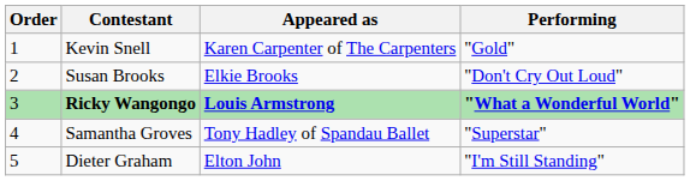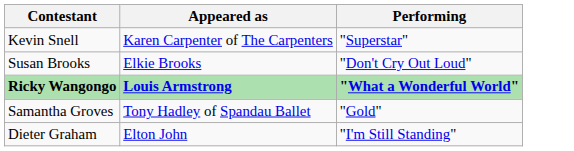 <table class="wikitable">
 <tr>
-<th>Order</th>
 <th>Contestant</th>
 <th>Appeared as</th>
 <th>Performing</th>
 </tr>
 <tr>
-<td>1</td>
 <td>Kevin Snell</td>
 <td><a href='#'>Karen Carpenter</a> of <a href='#'>The Carpenters</a></td>
-<td>"<a href='#'>Gold</a>"</td>
+<td>"<a href='#'>Superstar</a>"</td>
 </tr>
 <tr>
-<td>2</td>
 <td>Susan Brooks</td>
 <td><a href='#'>Elkie Brooks</a></td>
 <td>"<a href='#'>Don't Cry Out Loud</a>"</td>
 </tr>
 <tr style="background:#ACE1AF;">
-<td>3</td>
 <td><strong>Ricky Wangongo</strong></td>
 <td><strong><a href='#'>Louis Armstrong</a></strong></td>
 <td><strong>"<a href='#'>What a Wonderful World</a>"</strong></td>
 </tr>
 <tr>
-<td>4</td>
 <td>Samantha Groves</td>
 <td><a href='#'>Tony Hadley</a> of <a href='#'>Spandau Ballet</a></td>
-<td>"<a href='#'>Superstar</a>"</td>
+<td>"<a href='#'>Gold</a>"</td>
 </tr>
 <tr>
-<td>5</td>
 <td>Dieter Graham</td>
 <td><a href='#'>Elton John</a></td>
 <td>"<a href='#'>I'm Still Standing</a>"</td>
 </tr>
 </table>
